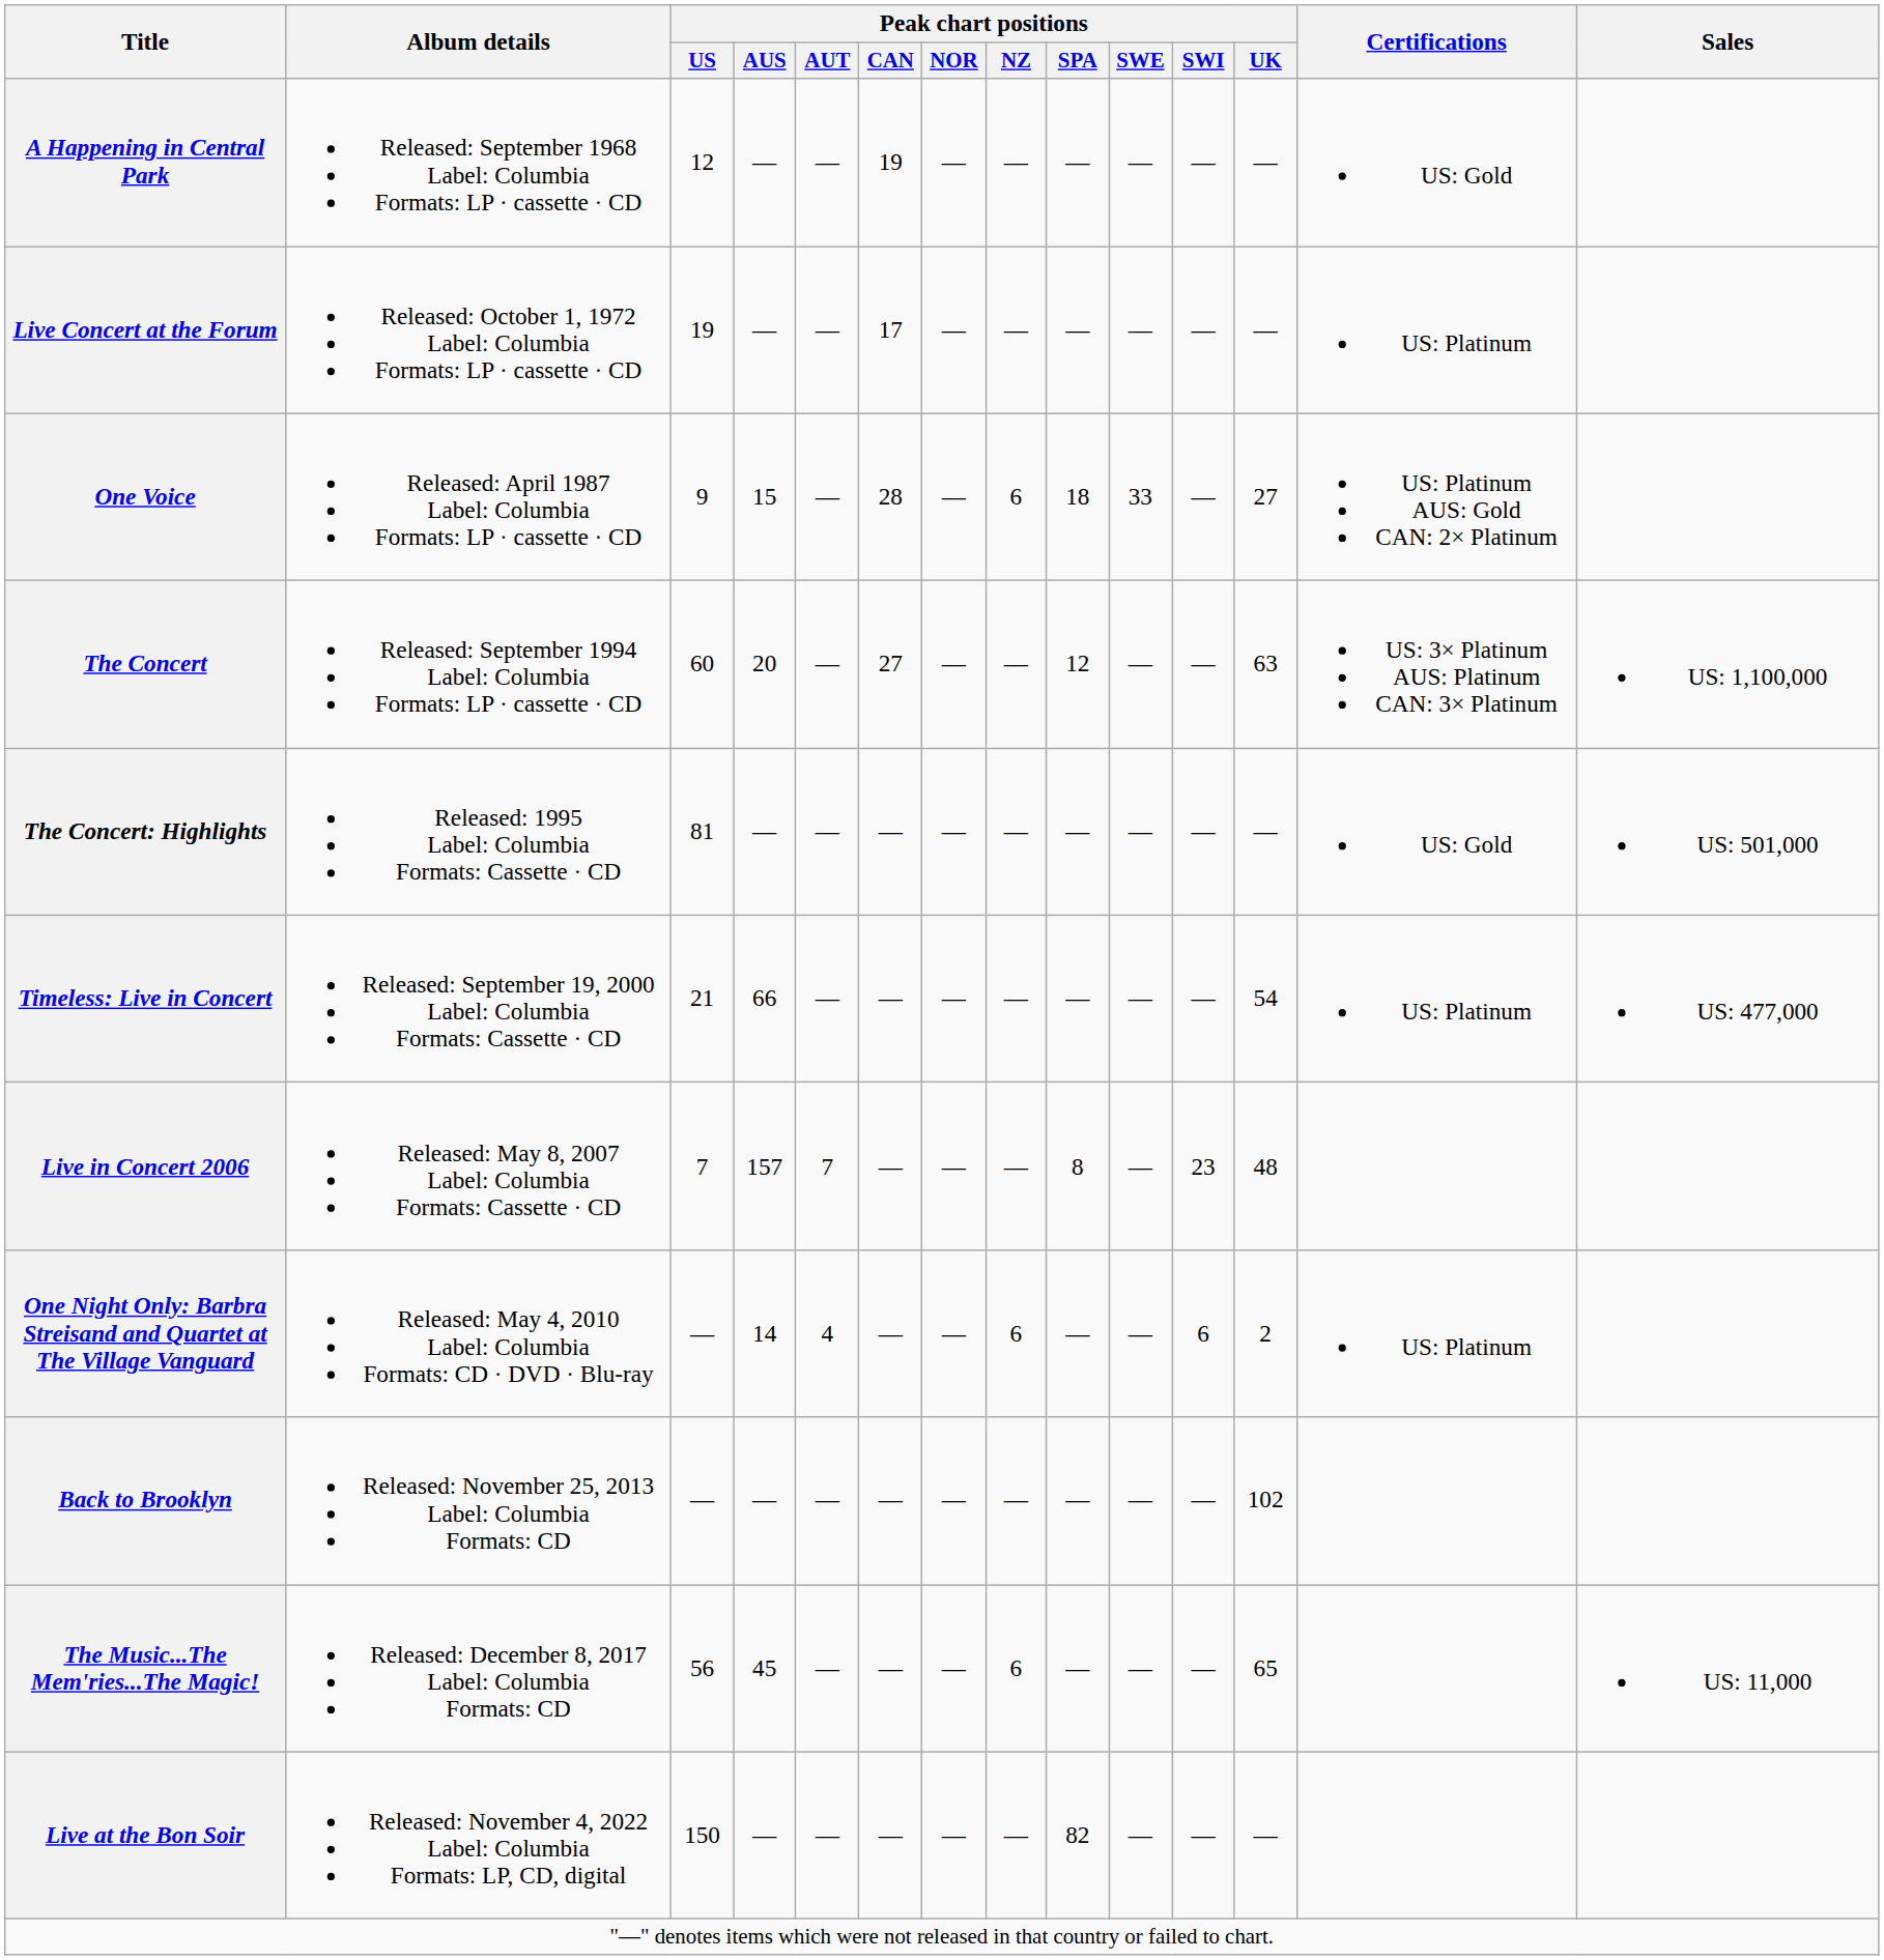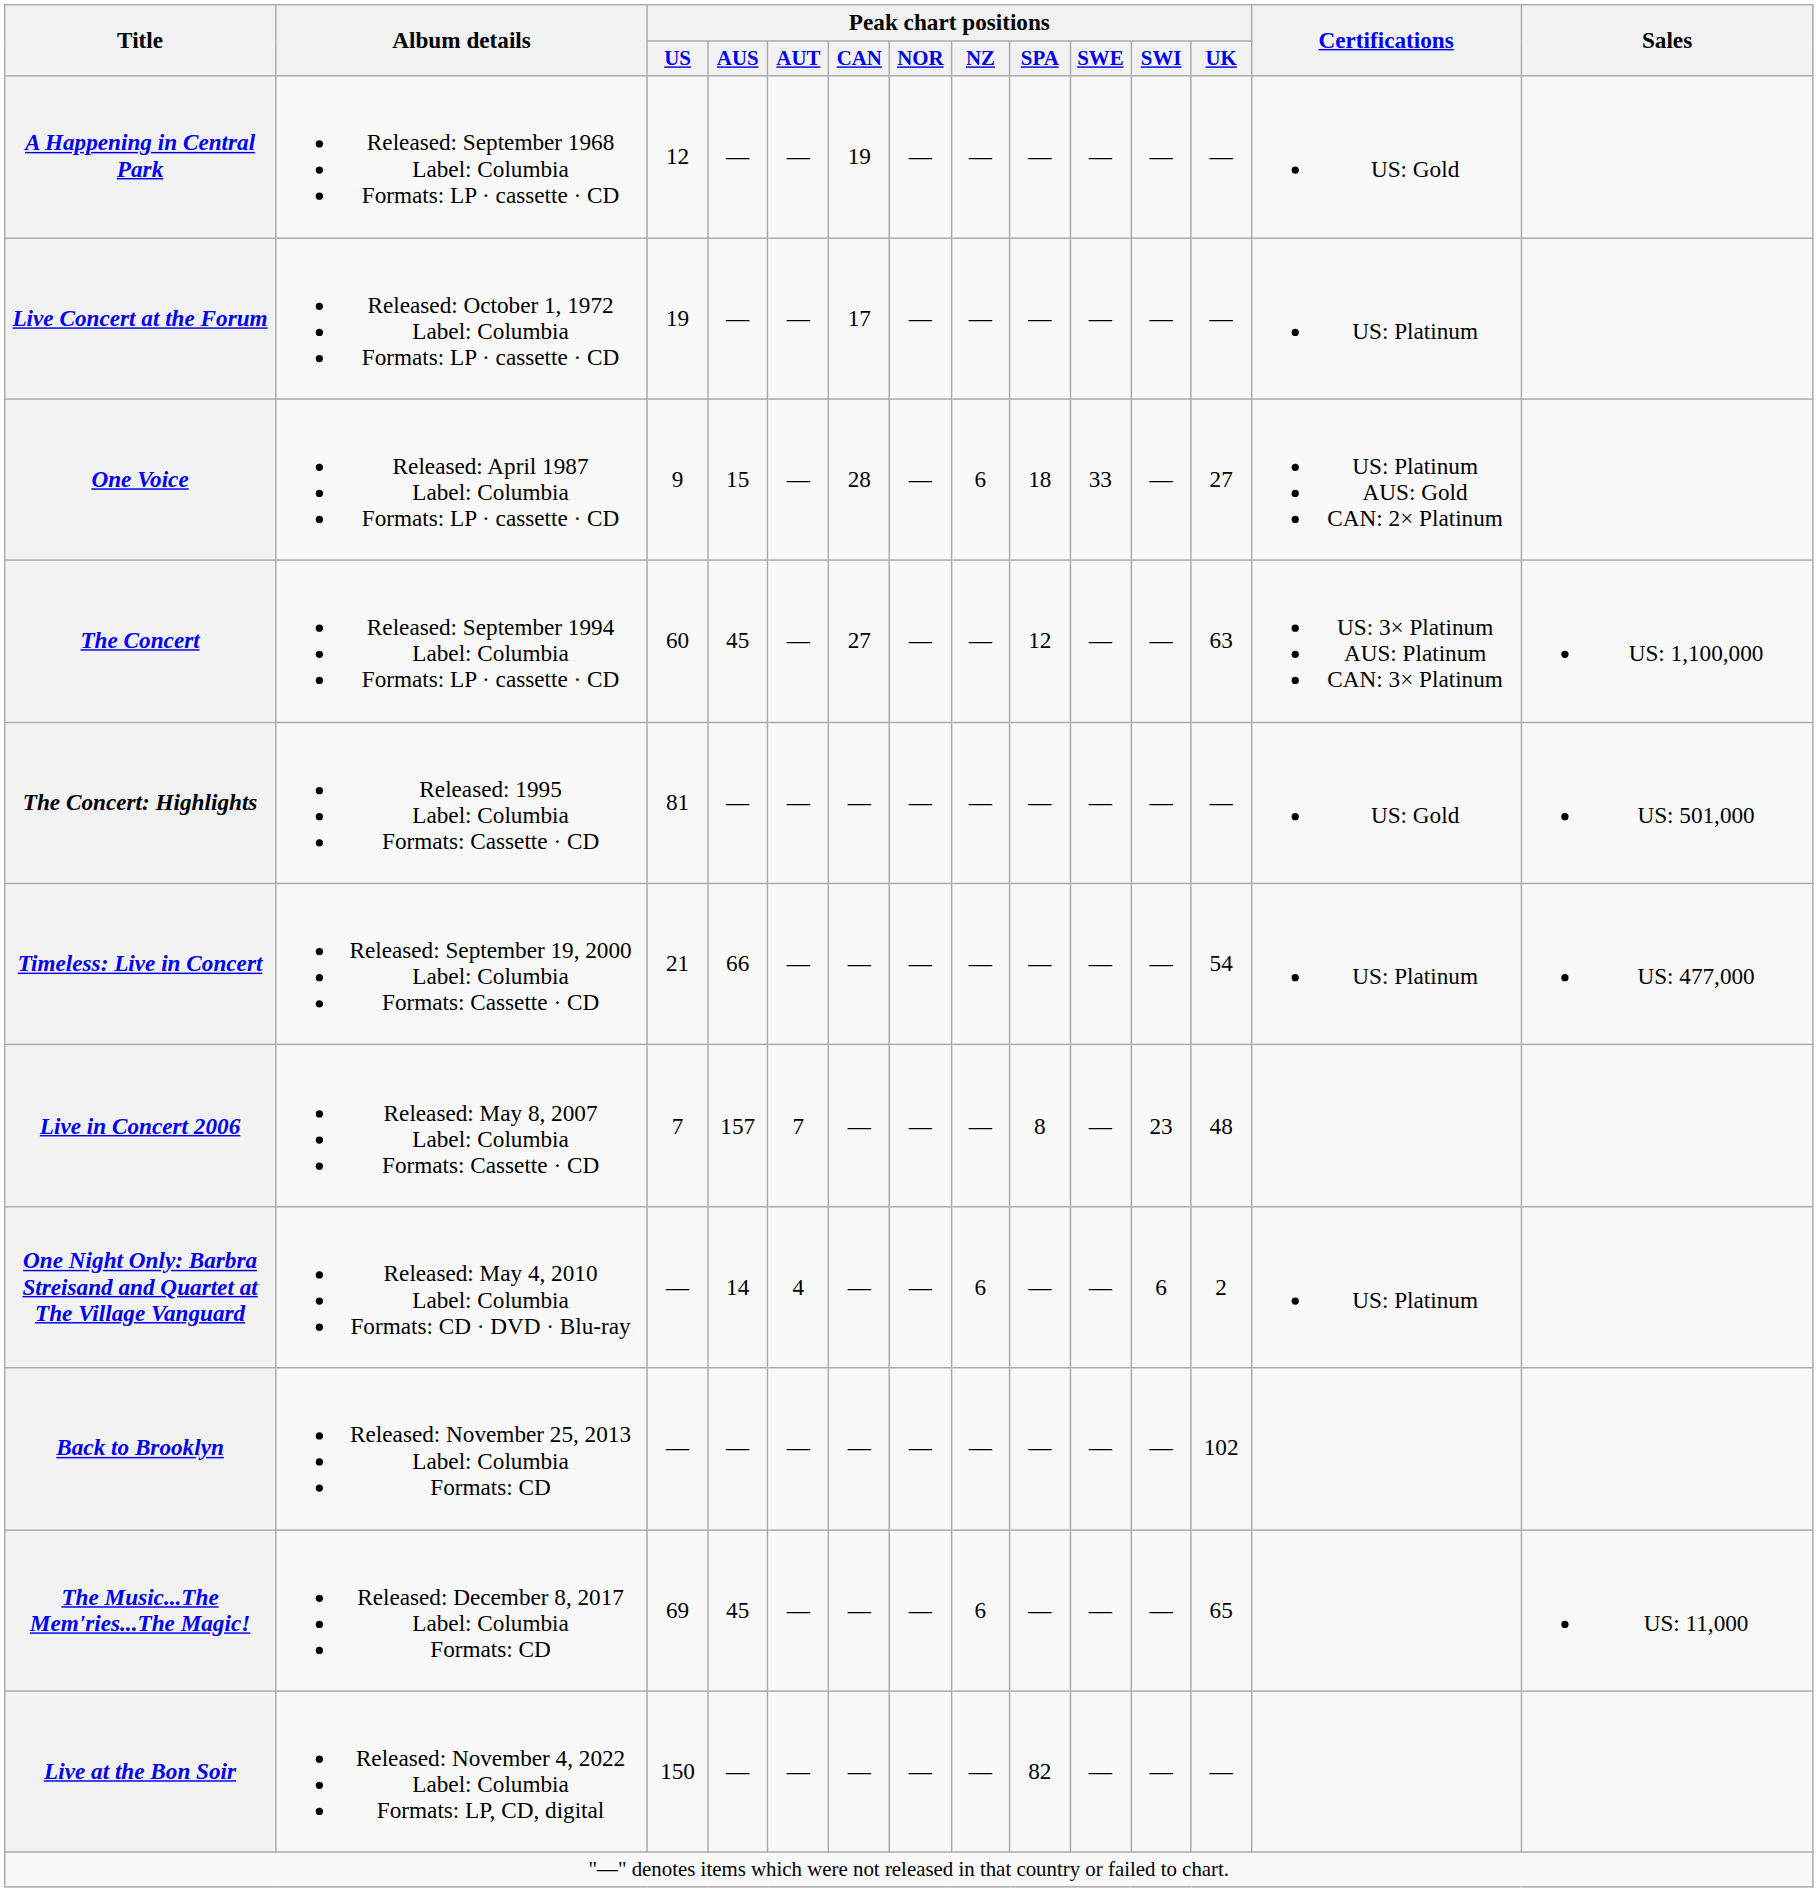 <table class="wikitable plainrowheaders" style="text-align:center;" border="1">
 <tr>
 <th scope="col" rowspan="2" style="width:12em;">Title</th>
 <th scope="col" rowspan="2" style="width:17em;">Album details</th>
 <th scope="col" colspan="10">Peak chart positions</th>
 <th scope="col" rowspan="2" style="width:12em;"><a href='#'>Certifications</a></th>
 <th scope="col" rowspan="2" style="width:13em;">Sales</th>
 </tr>
 <tr>
 <th scope="col" style="width:2.5em;font-size:90%;"><a href='#'>US</a><br></th>
 <th scope="col" style="width:2.5em;font-size:90%;"><a href='#'>AUS</a><br></th>
 <th scope="col" style="width:2.5em;font-size:90%;"><a href='#'>AUT</a><br></th>
 <th scope="col" style="width:2.5em;font-size:90%;"><a href='#'>CAN</a><br></th>
 <th scope="col" style="width:2.5em;font-size:90%;"><a href='#'>NOR</a><br></th>
 <th scope="col" style="width:2.5em;font-size:90%;"><a href='#'>NZ</a><br></th>
 <th scope="col" style="width:2.5em;font-size:90%;"><a href='#'>SPA</a><br></th>
 <th scope="col" style="width:2.5em;font-size:90%;"><a href='#'>SWE</a><br></th>
 <th scope="col" style="width:2.5em;font-size:90%;"><a href='#'>SWI</a><br></th>
 <th scope="col" style="width:2.5em;font-size:90%;"><a href='#'>UK</a><br></th>
 </tr>
 <tr>
 <th scope="row"><em><a href='#'>A Happening in Central Park</a></em></th>
 <td><br><ul><li>Released: September 1968</li><li>Label: Columbia</li><li>Formats: LP · cassette · CD</li></ul></td>
 <td>12</td>
 <td>—</td>
 <td>—</td>
 <td>19</td>
 <td>—</td>
 <td>—</td>
 <td>—</td>
 <td>—</td>
 <td>—</td>
 <td>—</td>
 <td><br><ul><li>US: Gold</li></ul></td>
 <td></td>
 </tr>
 <tr>
 <th scope="row"><em><a href='#'>Live Concert at the Forum</a></em></th>
 <td><br><ul><li>Released: October 1, 1972</li><li>Label: Columbia</li><li>Formats: LP · cassette · CD</li></ul></td>
 <td>19</td>
 <td>—</td>
 <td>—</td>
 <td>17</td>
 <td>—</td>
 <td>—</td>
 <td>—</td>
 <td>—</td>
 <td>—</td>
 <td>—</td>
 <td><br><ul><li>US: Platinum</li></ul></td>
 <td></td>
 </tr>
 <tr>
 <th scope="row"><em><a href='#'>One Voice</a></em></th>
 <td><br><ul><li>Released: April 1987</li><li>Label: Columbia</li><li>Formats: LP · cassette · CD</li></ul></td>
 <td>9</td>
 <td>15</td>
 <td>—</td>
 <td>28</td>
 <td>—</td>
 <td>6</td>
 <td>18</td>
 <td>33</td>
 <td>—</td>
 <td>27</td>
 <td><br><ul><li>US: Platinum</li><li>AUS: Gold</li><li>CAN: 2× Platinum</li></ul></td>
 <td></td>
 </tr>
 <tr>
 <th scope="row"><em><a href='#'>The Concert</a></em></th>
 <td><br><ul><li>Released: September 1994</li><li>Label: Columbia</li><li>Formats: LP · cassette · CD</li></ul></td>
 <td>60</td>
-<td>20</td>
+<td>45</td>
 <td>—</td>
 <td>27</td>
 <td>—</td>
 <td>—</td>
 <td>12</td>
 <td>—</td>
 <td>—</td>
 <td>63</td>
 <td><br><ul><li>US: 3× Platinum</li><li>AUS: Platinum</li><li>CAN: 3× Platinum</li></ul></td>
 <td><br><ul><li>US: 1,100,000</li></ul></td>
 </tr>
 <tr>
 <th scope="row"><em>The Concert: Highlights</em></th>
 <td><br><ul><li>Released: 1995</li><li>Label: Columbia</li><li>Formats: Cassette · CD</li></ul></td>
 <td>81</td>
 <td>—</td>
 <td>—</td>
 <td>—</td>
 <td>—</td>
 <td>—</td>
 <td>—</td>
 <td>—</td>
 <td>—</td>
 <td>—</td>
 <td><br><ul><li>US: Gold</li></ul></td>
 <td><br><ul><li>US: 501,000</li></ul></td>
 </tr>
 <tr>
 <th scope="row"><em><a href='#'>Timeless: Live in Concert</a></em></th>
 <td><br><ul><li>Released: September 19, 2000</li><li>Label: Columbia</li><li>Formats: Cassette · CD</li></ul></td>
 <td>21</td>
 <td>66</td>
 <td>—</td>
 <td>—</td>
 <td>—</td>
 <td>—</td>
 <td>—</td>
 <td>—</td>
 <td>—</td>
 <td>54</td>
 <td><br><ul><li>US: Platinum</li></ul></td>
 <td><br><ul><li>US: 477,000</li></ul></td>
 </tr>
 <tr>
 <th scope="row"><em><a href='#'>Live in Concert 2006</a></em></th>
 <td><br><ul><li>Released: May 8, 2007</li><li>Label: Columbia</li><li>Formats: Cassette · CD</li></ul></td>
 <td>7</td>
 <td>157</td>
 <td>7</td>
 <td>—</td>
 <td>—</td>
 <td>—</td>
 <td>8</td>
 <td>—</td>
 <td>23</td>
 <td>48</td>
 <td></td>
 <td></td>
 </tr>
 <tr>
 <th scope="row"><em><a href='#'>One Night Only: Barbra Streisand and Quartet at The Village Vanguard</a></em></th>
 <td><br><ul><li>Released: May 4, 2010</li><li>Label: Columbia</li><li>Formats: CD · DVD · Blu-ray</li></ul></td>
 <td>—</td>
 <td>14</td>
 <td>4</td>
 <td>—</td>
 <td>—</td>
 <td>6</td>
 <td>—</td>
 <td>—</td>
 <td>6</td>
 <td>2</td>
 <td><br><ul><li>US: Platinum</li></ul></td>
 <td></td>
 </tr>
 <tr>
 <th scope="row"><em><a href='#'>Back to Brooklyn</a></em></th>
 <td><br><ul><li>Released: November 25, 2013</li><li>Label: Columbia</li><li>Formats: CD</li></ul></td>
 <td>—</td>
 <td>—</td>
 <td>—</td>
 <td>—</td>
 <td>—</td>
 <td>—</td>
 <td>—</td>
 <td>—</td>
 <td>—</td>
 <td>102</td>
 <td></td>
 <td></td>
 </tr>
 <tr>
 <th scope="row"><em><a href='#'>The Music...The Mem'ries...The Magic!</a></em></th>
 <td><br><ul><li>Released: December 8, 2017</li><li>Label: Columbia</li><li>Formats: CD</li></ul></td>
-<td>56</td>
+<td>69</td>
 <td>45</td>
 <td>—</td>
 <td>—</td>
 <td>—</td>
 <td>6</td>
 <td>—</td>
 <td>—</td>
 <td>—</td>
 <td>65</td>
 <td></td>
 <td><br><ul><li>US: 11,000</li></ul></td>
 </tr>
 <tr>
 <th scope ="row"><em><a href='#'>Live at the Bon Soir</a></em></th>
 <td><br><ul><li>Released: November 4, 2022</li><li>Label: Columbia</li><li>Formats: LP, CD, digital</li></ul></td>
 <td>150<br></td>
 <td>—</td>
 <td>—</td>
 <td>—</td>
 <td>—</td>
 <td>—</td>
 <td>82</td>
 <td>—</td>
 <td>—</td>
 <td>—</td>
 <td></td>
 <td></td>
 </tr>
 <tr>
 <td colspan="14" style="font-size:90%;">"—" denotes items which were not released in that country or failed to chart.</td>
 </tr>
 </table>
